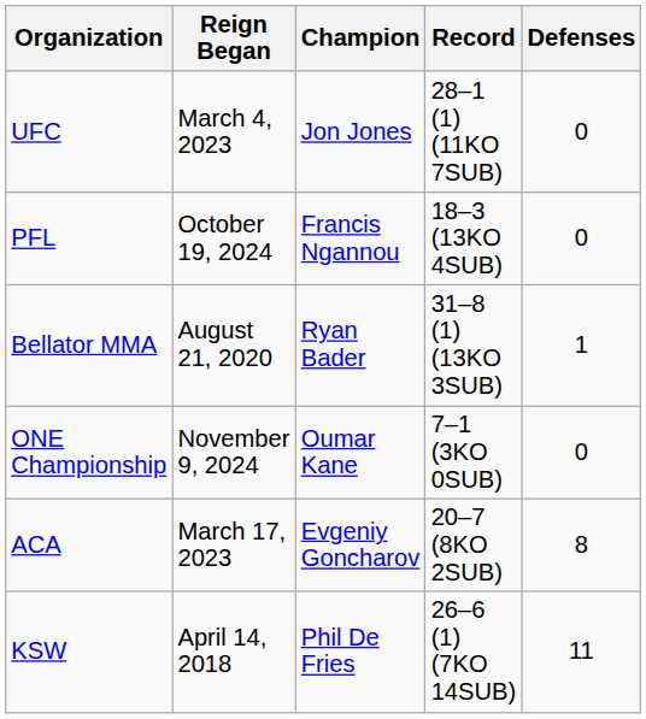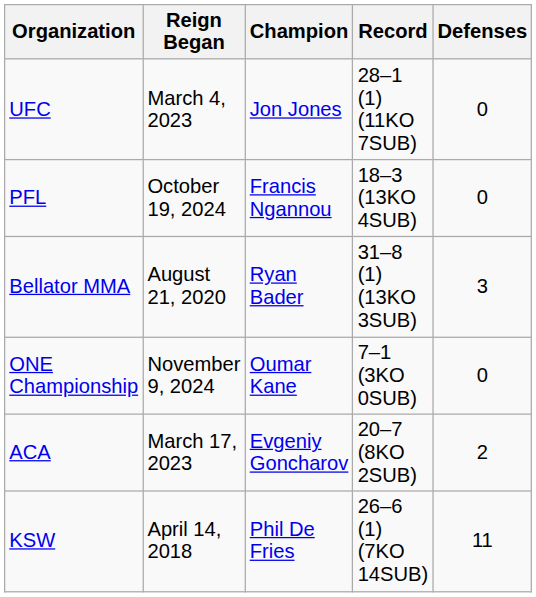 <table class="wikitable" style="width:60%;">
 <tr>
 <th style="width:20%;">Organization</th>
 <th style="width:20%;">Reign Began</th>
 <th style="width:28%;">Champion</th>
 <th style="width:20%;">Record</th>
 <th style="width:12%;">Defenses</th>
 </tr>
 <tr>
 <td><a href='#'>UFC</a></td>
 <td>March 4, 2023</td>
 <td> <a href='#'>Jon Jones</a></td>
 <td>28–1 (1) (11KO 7SUB)</td>
 <td align=center>0</td>
 </tr>
 <tr>
 <td><a href='#'>PFL</a></td>
 <td>October 19, 2024</td>
 <td> <a href='#'>Francis Ngannou</a></td>
 <td>18–3 (13KO 4SUB)</td>
 <td align=center>0</td>
 </tr>
 <tr>
 <td><a href='#'>Bellator MMA</a></td>
 <td>August 21, 2020</td>
 <td> <a href='#'>Ryan Bader</a></td>
 <td>31–8 (1) (13KO 3SUB)</td>
-<td align=center>1</td>
+<td align=center>3</td>
 </tr>
 <tr>
 <td><a href='#'>ONE Championship</a></td>
 <td>November 9, 2024</td>
 <td> <a href='#'>Oumar Kane</a></td>
 <td>7–1 (3KO 0SUB)</td>
 <td align=center>0</td>
 </tr>
 <tr>
 <td><a href='#'>ACA</a></td>
 <td>March 17, 2023</td>
 <td> <a href='#'>Evgeniy Goncharov</a></td>
 <td>20–7 (8KO 2SUB)</td>
-<td align=center>8</td>
+<td align=center>2</td>
 </tr>
 <tr>
 <td><a href='#'>KSW</a></td>
 <td>April 14, 2018</td>
 <td> <a href='#'>Phil De Fries</a></td>
 <td>26–6 (1) (7KO 14SUB)</td>
 <td align=center>11</td>
 </tr>
 </table>
